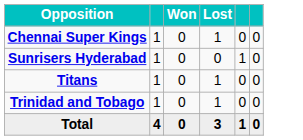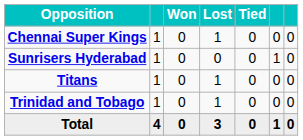 <table class="wikitable" style="font-size:100%">
 <tr>
 <th style="background:#00C1C1; color:white">Opposition</th>
 <th style="background:#00C1C1; color:white"></th>
 <th style="background:#00C1C1; color:white">Won</th>
 <th style="background:#00C1C1; color:white">Lost</th>
+<th style="background:#00C1C1; color:white">Tied</th>
 <th style="background:#00C1C1; color:white"></th>
 <th style="background:#00C1C1; color:white"></th>
 </tr>
 <tr align=center>
 <td><strong><a href='#'>Chennai Super Kings</a></strong></td>
 <td>1</td>
 <td>0</td>
 <td>1</td>
 <td>0</td>
 <td>0</td>
+<td>0</td>
 </tr>
 <tr align=center>
 <td><strong><a href='#'>Sunrisers Hyderabad</a></strong></td>
 <td>1</td>
+<td>0</td>
 <td>0</td>
 <td>0</td>
 <td>1</td>
 <td>0</td>
 </tr>
 <tr align=center>
 <td><strong><a href='#'>Titans</a></strong></td>
 <td>1</td>
 <td>0</td>
 <td>1</td>
 <td>0</td>
 <td>0</td>
+<td>0</td>
 </tr>
 <tr align=center>
 <td><strong><a href='#'>Trinidad and Tobago</a></strong></td>
 <td>1</td>
 <td>0</td>
 <td>1</td>
 <td>0</td>
 <td>0</td>
+<td>0</td>
 </tr>
 <tr align=center style="background:#eee;">
 <td><strong>Total</strong></td>
 <td><strong>4</strong></td>
 <td><strong>0</strong></td>
 <td><strong>3</strong></td>
+<td><strong>0</strong></td>
 <td><strong>1</strong></td>
 <td><strong>0</strong></td>
 </tr>
 </table>
